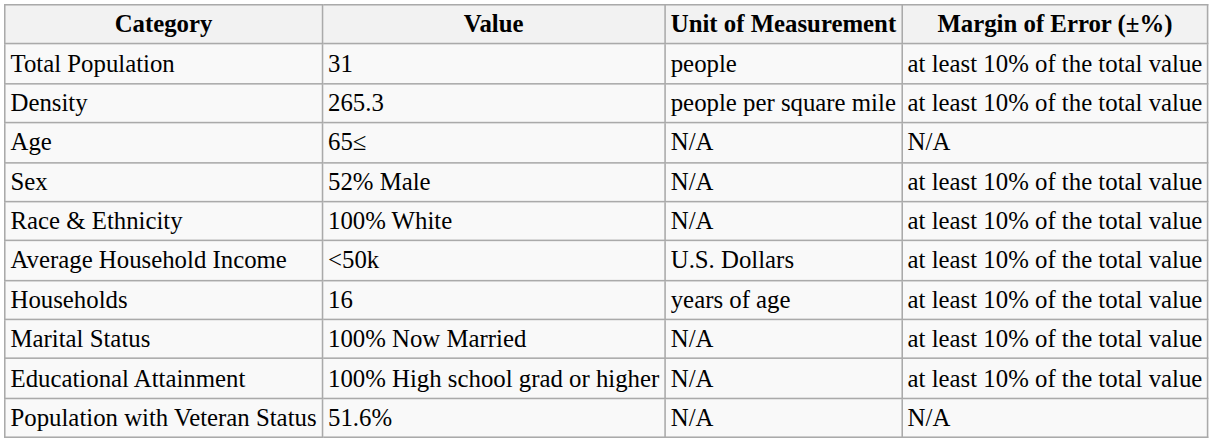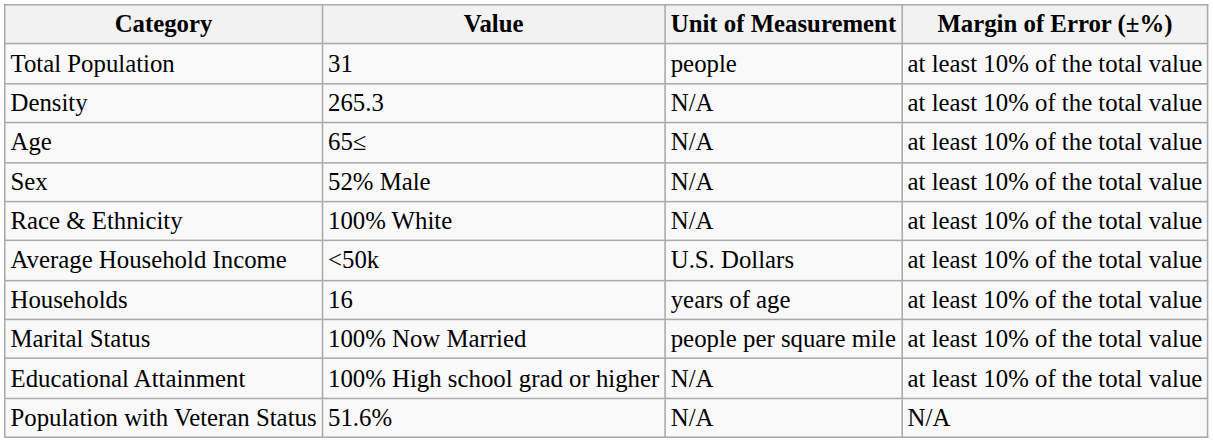 <table class="wikitable">
 <tr>
 <th>Category</th>
 <th>Value</th>
 <th>Unit of Measurement</th>
 <th>Margin of Error (±%)</th>
 </tr>
 <tr>
 <td>Total Population</td>
 <td>31</td>
 <td>people</td>
 <td>at least 10% of the total value</td>
 </tr>
 <tr>
 <td>Density</td>
 <td>265.3</td>
-<td>people per square mile</td>
+<td>N/A</td>
 <td>at least 10% of the total value</td>
 </tr>
 <tr>
 <td>Age</td>
 <td>65≤</td>
 <td>N/A</td>
-<td>N/A</td>
+<td>at least 10% of the total value</td>
 </tr>
 <tr>
 <td>Sex</td>
 <td>52% Male</td>
 <td>N/A</td>
 <td>at least 10% of the total value</td>
 </tr>
 <tr>
 <td>Race & Ethnicity</td>
 <td>100% White</td>
 <td>N/A</td>
 <td>at least 10% of the total value</td>
 </tr>
 <tr>
 <td>Average Household Income</td>
 <td><50k</td>
 <td>U.S. Dollars</td>
 <td>at least 10% of the total value</td>
 </tr>
 <tr>
 <td>Households</td>
 <td>16</td>
 <td>years of age</td>
 <td>at least 10% of the total value</td>
 </tr>
 <tr>
 <td>Marital Status</td>
 <td>100% Now Married</td>
-<td>N/A</td>
+<td>people per square mile</td>
 <td>at least 10% of the total value</td>
 </tr>
 <tr>
 <td>Educational Attainment</td>
 <td>100% High school grad or higher</td>
 <td>N/A</td>
 <td>at least 10% of the total value</td>
 </tr>
 <tr>
 <td>Population with Veteran Status</td>
 <td>51.6%</td>
 <td>N/A</td>
 <td>N/A</td>
 </tr>
 </table>
